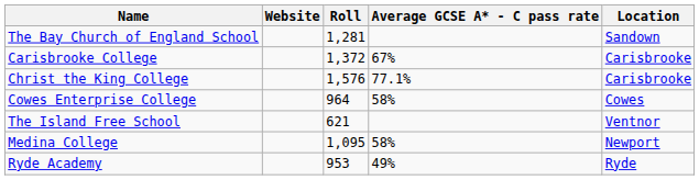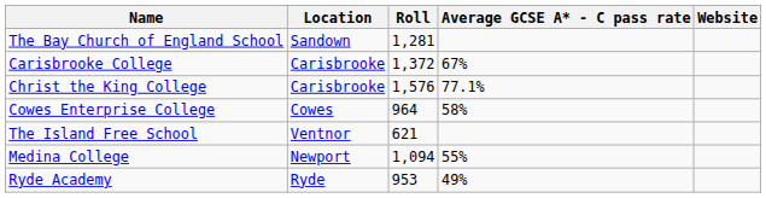 <table class="wikitable sortable">
 <tr>
 <th>Name</th>
-<th class="unsortable">Website</th>
+<th>Location</th>
 <th>Roll</th>
 <th>Average GCSE A* - C pass rate</th>
-<th>Location</th>
+<th class="unsortable">Website</th>
 </tr>
 <tr>
 <td><a href='#'>The Bay Church of England School</a></td>
-<td></td>
+<td><a href='#'>Sandown</a></td>
 <td>1,281</td>
 <td></td>
-<td><a href='#'>Sandown</a></td>
+<td></td>
 </tr>
 <tr>
 <td><a href='#'>Carisbrooke College</a></td>
-<td></td>
+<td><a href='#'>Carisbrooke</a></td>
 <td>1,372</td>
 <td>67%</td>
-<td><a href='#'>Carisbrooke</a></td>
+<td></td>
 </tr>
 <tr>
 <td><a href='#'>Christ the King College</a></td>
-<td></td>
+<td><a href='#'>Carisbrooke</a></td>
 <td>1,576</td>
 <td>77.1%</td>
-<td><a href='#'>Carisbrooke</a></td>
+<td></td>
 </tr>
 <tr>
 <td><a href='#'>Cowes Enterprise College</a></td>
-<td></td>
+<td><a href='#'>Cowes</a></td>
 <td>964</td>
 <td>58%</td>
-<td><a href='#'>Cowes</a></td>
+<td></td>
 </tr>
 <tr>
 <td><a href='#'>The Island Free School</a></td>
-<td></td>
+<td><a href='#'>Ventnor</a></td>
 <td>621</td>
 <td></td>
-<td><a href='#'>Ventnor</a></td>
+<td></td>
 </tr>
 <tr>
 <td><a href='#'>Medina College</a></td>
+<td><a href='#'>Newport</a></td>
+<td>1,094</td>
+<td>55%</td>
 <td></td>
-<td>1,095</td>
-<td>58%</td>
-<td><a href='#'>Newport</a></td>
 </tr>
 <tr>
 <td><a href='#'>Ryde Academy</a></td>
-<td></td>
+<td><a href='#'>Ryde</a></td>
 <td>953</td>
 <td>49%</td>
-<td><a href='#'>Ryde</a></td>
+<td></td>
 </tr>
 </table>
